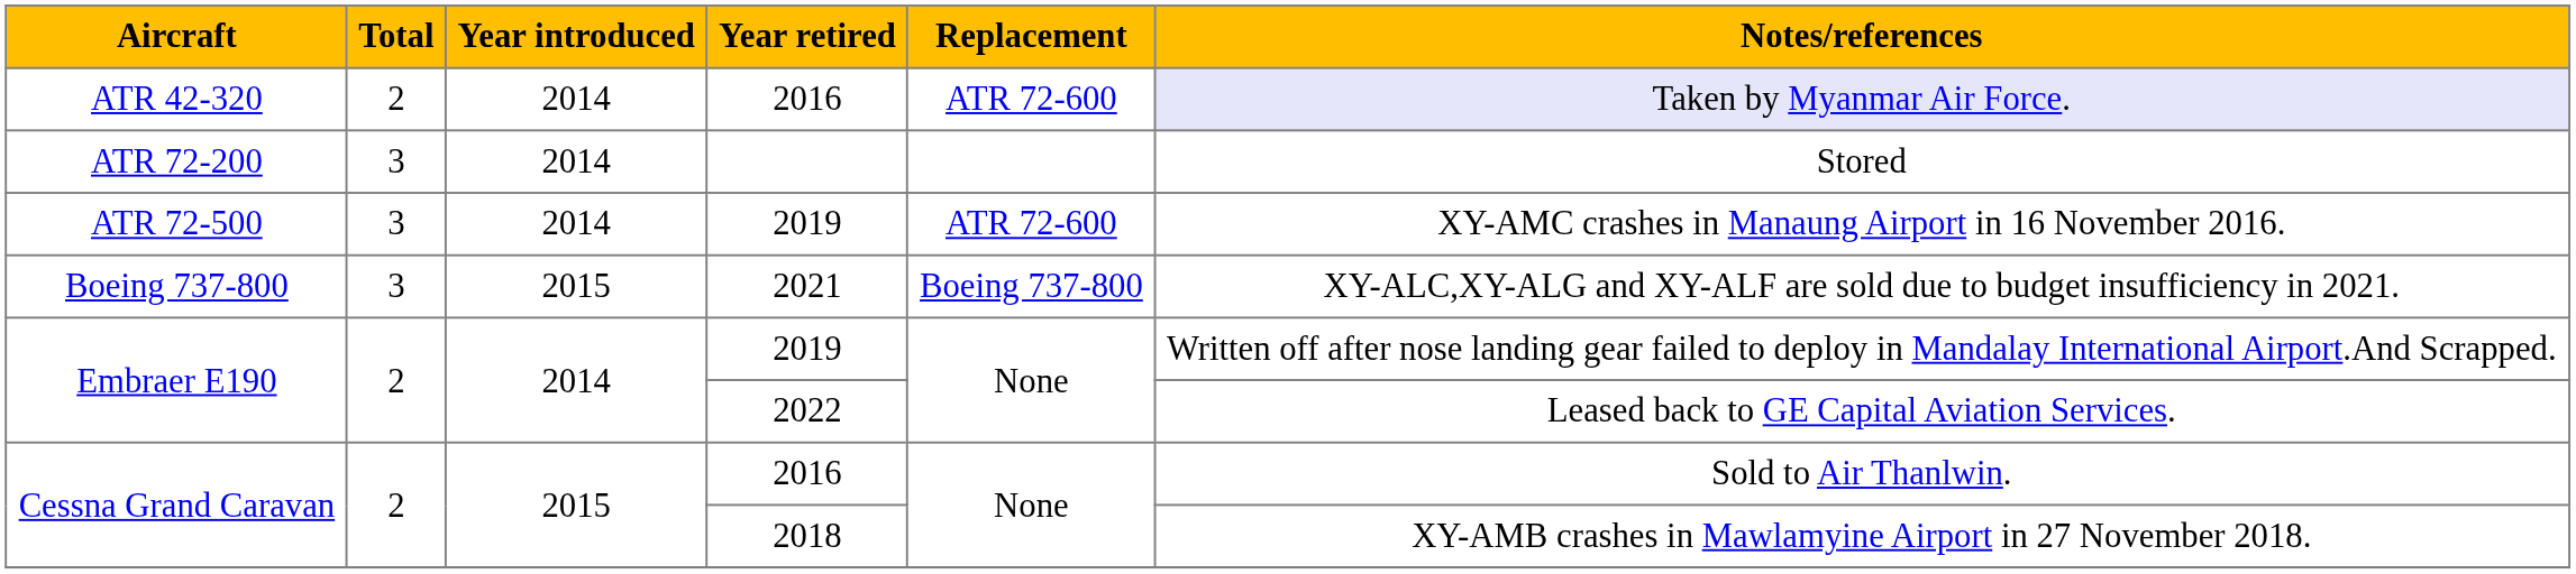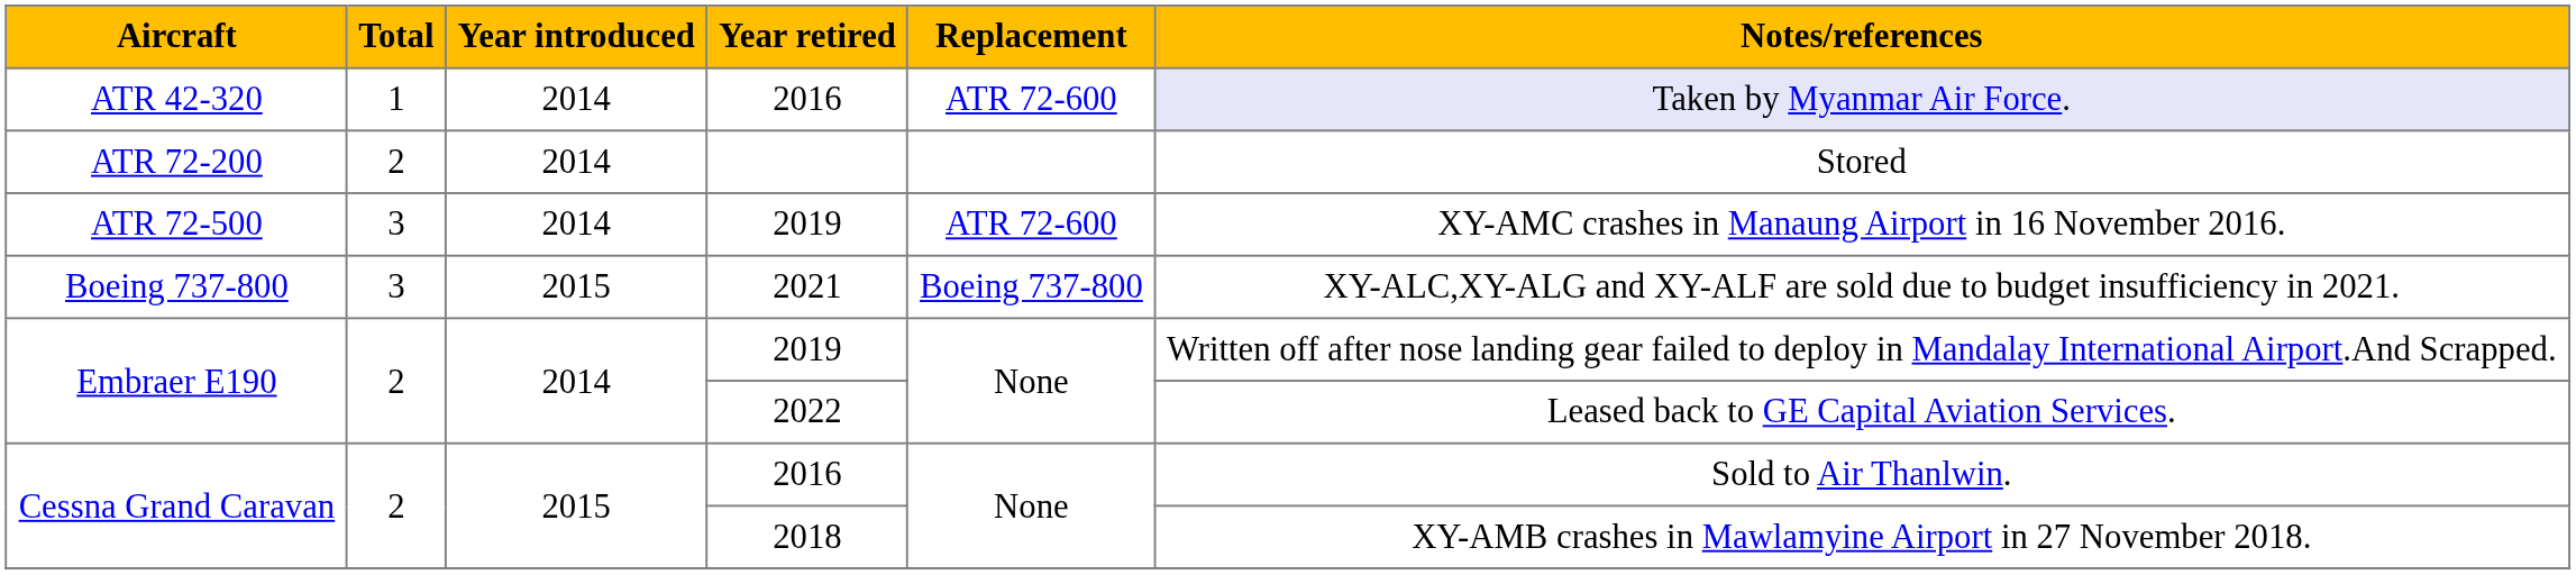 <table class="toccolours" border="1" cellpadding="5" style="border-collapse:collapse;text-align:center;margin:1em auto;">
 <tr style="background:#FFBF00;">
 <th><span>Aircraft</span></th>
 <th><span>Total</span></th>
 <th><span>Year introduced</span></th>
 <th><span>Year retired</span></th>
 <th><span>Replacement</span></th>
 <th><span>Notes/references</span></th>
 </tr>
 <tr>
 <td><a href='#'>ATR 42-320</a></td>
-<td>2</td>
+<td>1</td>
 <td>2014</td>
 <td>2016</td>
 <td><a href='#'>ATR 72-600</a></td>
 <td style="background: lavender;">Taken by <a href='#'>Myanmar Air Force</a>.</td>
 </tr>
 <tr>
 <td><a href='#'>ATR 72-200</a></td>
-<td>3</td>
+<td>2</td>
 <td>2014</td>
 <td></td>
 <td></td>
 <td>Stored</td>
 </tr>
 <tr>
 <td><a href='#'>ATR 72-500</a></td>
 <td>3</td>
 <td>2014</td>
 <td>2019</td>
 <td><a href='#'>ATR 72-600</a></td>
 <td>XY-AMC crashes in <a href='#'>Manaung Airport</a> in 16 November 2016.</td>
 </tr>
 <tr>
 <td><a href='#'>Boeing 737-800</a></td>
 <td>3</td>
 <td>2015</td>
 <td>2021</td>
 <td><a href='#'>Boeing 737-800</a></td>
 <td>XY-ALC,XY-ALG and XY-ALF are sold due to budget insufficiency in 2021.</td>
 </tr>
 <tr>
 <td rowspan="2"><a href='#'>Embraer E190</a></td>
 <td rowspan="2">2</td>
 <td rowspan="2">2014</td>
 <td>2019</td>
 <td rowspan="2">None</td>
 <td>Written off after nose landing gear failed to deploy in <a href='#'>Mandalay International Airport</a>.And Scrapped.</td>
 </tr>
 <tr>
 <td>2022</td>
 <td>Leased back to <a href='#'>GE Capital Aviation Services</a>.</td>
 </tr>
 <tr>
 <td rowspan="2"><a href='#'>Cessna Grand Caravan</a></td>
 <td rowspan="2">2</td>
 <td rowspan="2">2015</td>
 <td>2016</td>
 <td rowspan="2">None</td>
 <td>Sold to <a href='#'>Air Thanlwin</a>.</td>
 </tr>
 <tr>
 <td>2018</td>
 <td>XY-AMB crashes in <a href='#'>Mawlamyine Airport</a> in 27 November 2018.</td>
 </tr>
 <tr>
 </tr>
 </table>
